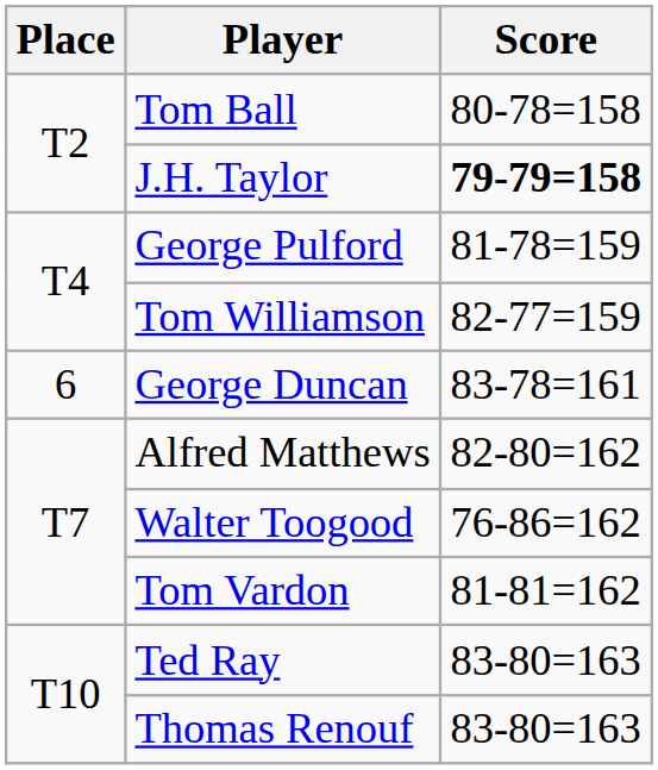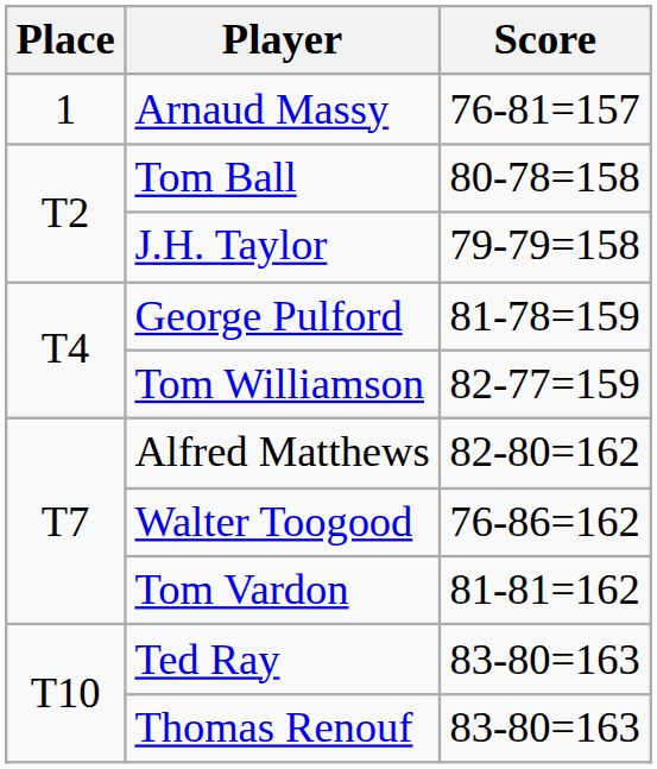 <table class=wikitable>
 <tr>
 <th>Place</th>
 <th>Player</th>
 <th>Score</th>
+</tr>
+<tr>
+<td align=center>1</td>
+<td> <a href='#'>Arnaud Massy</a></td>
+<td>76-81=157</td>
 </tr>
 <tr>
 <td rowspan=2 align=center>T2</td>
 <td> <a href='#'>Tom Ball</a></td>
 <td>80-78=158</td>
 </tr>
 <tr>
 <td> <a href='#'>J.H. Taylor</a></td>
-<td><strong>79-79=158</strong></td>
+<td>79-79=158</td>
 </tr>
 <tr>
 <td rowspan=2 align=center>T4</td>
 <td> <a href='#'>George Pulford</a></td>
 <td>81-78=159</td>
 </tr>
 <tr>
 <td> <a href='#'>Tom Williamson</a></td>
 <td>82-77=159</td>
-</tr>
-<tr>
-<td align=center>6</td>
-<td> <a href='#'>George Duncan</a></td>
-<td>83-78=161</td>
 </tr>
 <tr>
 <td rowspan=3 align=center>T7</td>
 <td> Alfred Matthews</td>
 <td>82-80=162</td>
 </tr>
 <tr>
 <td> <a href='#'>Walter Toogood</a></td>
 <td>76-86=162</td>
 </tr>
 <tr>
 <td> <a href='#'>Tom Vardon</a></td>
 <td>81-81=162</td>
 </tr>
 <tr>
 <td rowspan=2 align=center>T10</td>
 <td> <a href='#'>Ted Ray</a></td>
 <td>83-80=163</td>
 </tr>
 <tr>
 <td> <a href='#'>Thomas Renouf</a></td>
 <td>83-80=163</td>
 </tr>
 </table>
